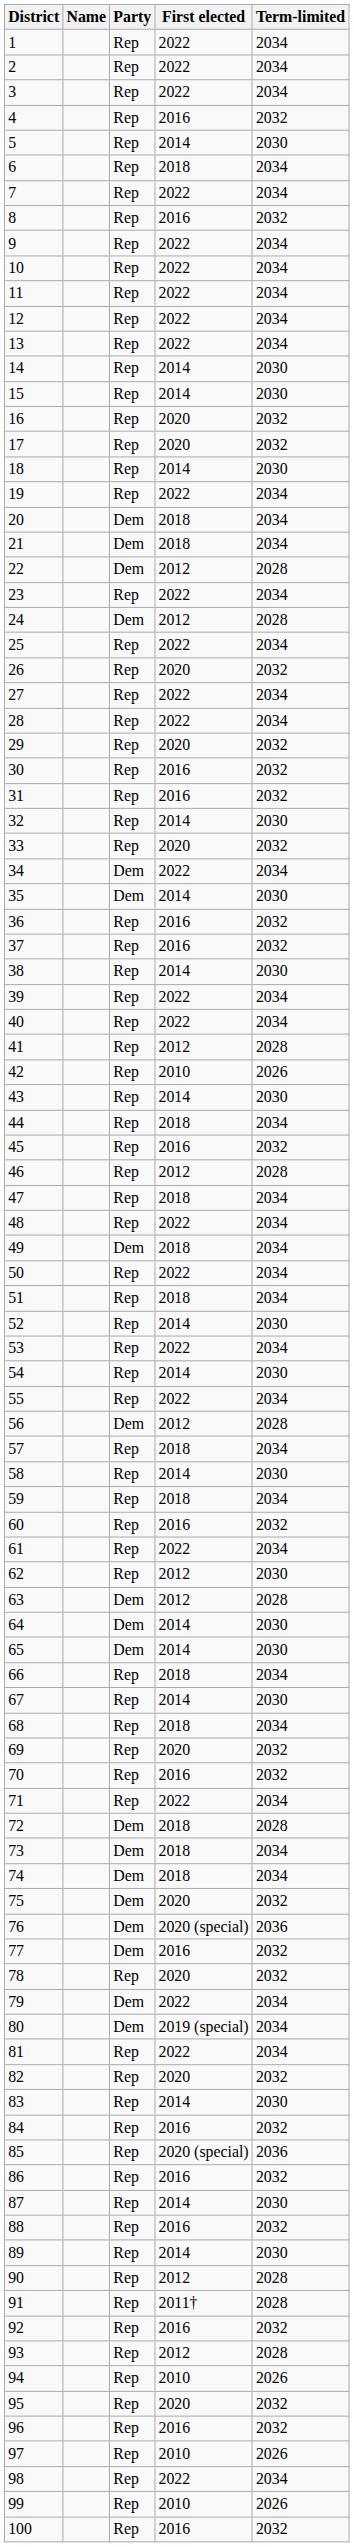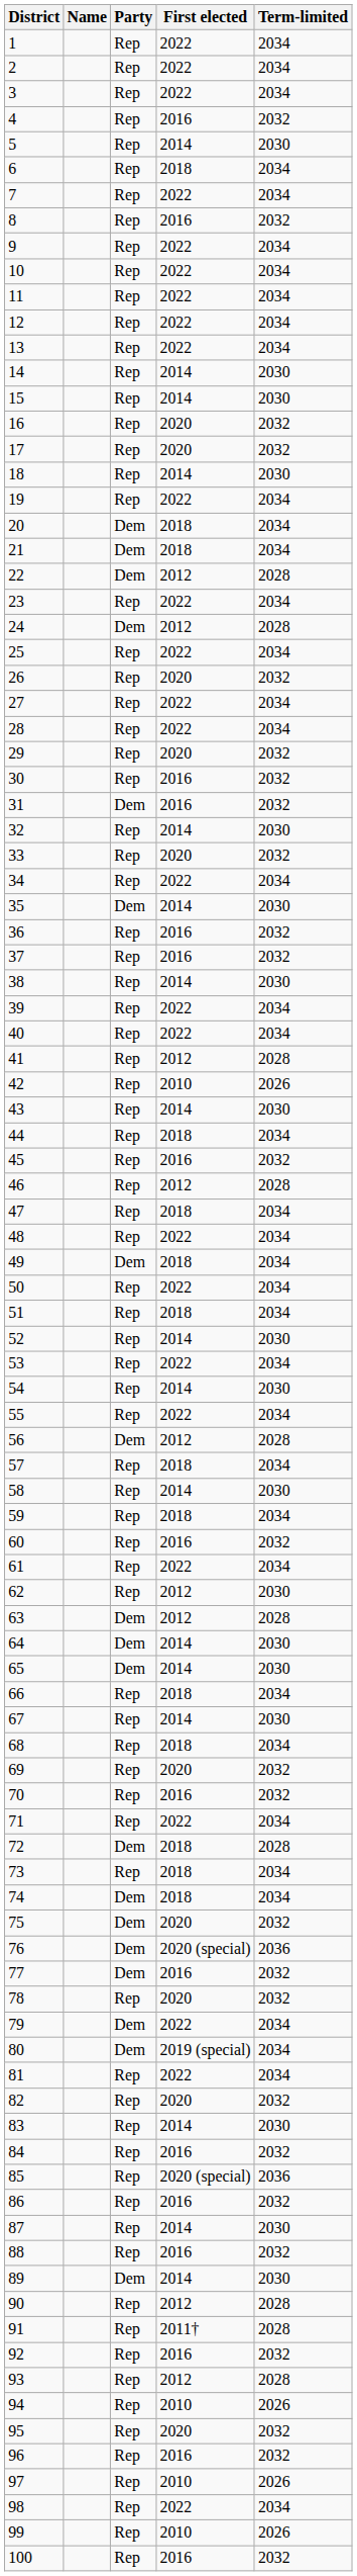 <table class="wikitable sortable">
 <tr>
 <th>District</th>
 <th>Name</th>
 <th>Party</th>
 <th>First elected</th>
 <th>Term-limited</th>
 </tr>
 <tr>
 <td>1</td>
 <td></td>
 <td>Rep</td>
 <td>2022</td>
 <td>2034</td>
 </tr>
 <tr>
 <td>2</td>
 <td></td>
 <td>Rep</td>
 <td>2022</td>
 <td>2034</td>
 </tr>
 <tr>
 <td>3</td>
 <td></td>
 <td>Rep</td>
 <td>2022</td>
 <td>2034</td>
 </tr>
 <tr>
 <td>4</td>
 <td></td>
 <td>Rep</td>
 <td>2016</td>
 <td>2032</td>
 </tr>
 <tr>
 <td>5</td>
 <td></td>
 <td>Rep</td>
 <td>2014</td>
 <td>2030</td>
 </tr>
 <tr>
 <td>6</td>
 <td></td>
 <td>Rep</td>
 <td>2018</td>
 <td>2034</td>
 </tr>
 <tr>
 <td>7</td>
 <td></td>
 <td>Rep</td>
 <td>2022</td>
 <td>2034</td>
 </tr>
 <tr>
 <td>8</td>
 <td></td>
 <td>Rep</td>
 <td>2016</td>
 <td>2032</td>
 </tr>
 <tr>
 <td>9</td>
 <td></td>
 <td>Rep</td>
 <td>2022</td>
 <td>2034</td>
 </tr>
 <tr>
 <td>10</td>
 <td></td>
 <td>Rep</td>
 <td>2022</td>
 <td>2034</td>
 </tr>
 <tr>
 <td>11</td>
 <td></td>
 <td>Rep</td>
 <td>2022</td>
 <td>2034</td>
 </tr>
 <tr>
 <td>12</td>
 <td></td>
 <td>Rep</td>
 <td>2022</td>
 <td>2034</td>
 </tr>
 <tr>
 <td>13</td>
 <td></td>
 <td>Rep</td>
 <td>2022</td>
 <td>2034</td>
 </tr>
 <tr>
 <td>14</td>
 <td></td>
 <td>Rep</td>
 <td>2014</td>
 <td>2030</td>
 </tr>
 <tr>
 <td>15</td>
 <td></td>
 <td>Rep</td>
 <td>2014</td>
 <td>2030</td>
 </tr>
 <tr>
 <td>16</td>
 <td></td>
 <td>Rep</td>
 <td>2020</td>
 <td>2032</td>
 </tr>
 <tr>
 <td>17</td>
 <td></td>
 <td>Rep</td>
 <td>2020</td>
 <td>2032</td>
 </tr>
 <tr>
 <td>18</td>
 <td></td>
 <td>Rep</td>
 <td>2014</td>
 <td>2030</td>
 </tr>
 <tr>
 <td>19</td>
 <td></td>
 <td>Rep</td>
 <td>2022</td>
 <td>2034</td>
 </tr>
 <tr>
 <td>20</td>
 <td></td>
 <td>Dem</td>
 <td>2018</td>
 <td>2034</td>
 </tr>
 <tr>
 <td>21</td>
 <td></td>
 <td>Dem</td>
 <td>2018</td>
 <td>2034</td>
 </tr>
 <tr>
 <td>22</td>
 <td></td>
 <td>Dem</td>
 <td>2012</td>
 <td>2028</td>
 </tr>
 <tr>
 <td>23</td>
 <td></td>
 <td>Rep</td>
 <td>2022</td>
 <td>2034</td>
 </tr>
 <tr>
 <td>24</td>
 <td></td>
 <td>Dem</td>
 <td>2012</td>
 <td>2028</td>
 </tr>
 <tr>
 <td>25</td>
 <td></td>
 <td>Rep</td>
 <td>2022</td>
 <td>2034</td>
 </tr>
 <tr>
 <td>26</td>
 <td></td>
 <td>Rep</td>
 <td>2020</td>
 <td>2032</td>
 </tr>
 <tr>
 <td>27</td>
 <td></td>
 <td>Rep</td>
 <td>2022</td>
 <td>2034</td>
 </tr>
 <tr>
 <td>28</td>
 <td></td>
 <td>Rep</td>
 <td>2022</td>
 <td>2034</td>
 </tr>
 <tr>
 <td>29</td>
 <td></td>
 <td>Rep</td>
 <td>2020</td>
 <td>2032</td>
 </tr>
 <tr>
 <td>30</td>
 <td></td>
 <td>Rep</td>
 <td>2016</td>
 <td>2032</td>
 </tr>
 <tr>
 <td>31</td>
 <td></td>
-<td>Rep</td>
+<td>Dem</td>
 <td>2016</td>
 <td>2032</td>
 </tr>
 <tr>
 <td>32</td>
 <td></td>
 <td>Rep</td>
 <td>2014</td>
 <td>2030</td>
 </tr>
 <tr>
 <td>33</td>
 <td></td>
 <td>Rep</td>
 <td>2020</td>
 <td>2032</td>
 </tr>
 <tr>
 <td>34</td>
 <td></td>
-<td>Dem</td>
+<td>Rep</td>
 <td>2022</td>
 <td>2034</td>
 </tr>
 <tr>
 <td>35</td>
 <td></td>
 <td>Dem</td>
 <td>2014</td>
 <td>2030</td>
 </tr>
 <tr>
 <td>36</td>
 <td></td>
 <td>Rep</td>
 <td>2016</td>
 <td>2032</td>
 </tr>
 <tr>
 <td>37</td>
 <td></td>
 <td>Rep</td>
 <td>2016</td>
 <td>2032</td>
 </tr>
 <tr>
 <td>38</td>
 <td></td>
 <td>Rep</td>
 <td>2014</td>
 <td>2030</td>
 </tr>
 <tr>
 <td>39</td>
 <td></td>
 <td>Rep</td>
 <td>2022</td>
 <td>2034</td>
 </tr>
 <tr>
 <td>40</td>
 <td></td>
 <td>Rep</td>
 <td>2022</td>
 <td>2034</td>
 </tr>
 <tr>
 <td>41</td>
 <td></td>
 <td>Rep</td>
 <td>2012</td>
 <td>2028</td>
 </tr>
 <tr>
 <td>42</td>
 <td></td>
 <td>Rep</td>
 <td>2010</td>
 <td>2026</td>
 </tr>
 <tr>
 <td>43</td>
 <td></td>
 <td>Rep</td>
 <td>2014</td>
 <td>2030</td>
 </tr>
 <tr>
 <td>44</td>
 <td></td>
 <td>Rep</td>
 <td>2018</td>
 <td>2034</td>
 </tr>
 <tr>
 <td>45</td>
 <td></td>
 <td>Rep</td>
 <td>2016</td>
 <td>2032</td>
 </tr>
 <tr>
 <td>46</td>
 <td></td>
 <td>Rep</td>
 <td>2012</td>
 <td>2028</td>
 </tr>
 <tr>
 <td>47</td>
 <td></td>
 <td>Rep</td>
 <td>2018</td>
 <td>2034</td>
 </tr>
 <tr>
 <td>48</td>
 <td></td>
 <td>Rep</td>
 <td>2022</td>
 <td>2034</td>
 </tr>
 <tr>
 <td>49</td>
 <td></td>
 <td>Dem</td>
 <td>2018</td>
 <td>2034</td>
 </tr>
 <tr>
 <td>50</td>
 <td></td>
 <td>Rep</td>
 <td>2022</td>
 <td>2034</td>
 </tr>
 <tr>
 <td>51</td>
 <td></td>
 <td>Rep</td>
 <td>2018</td>
 <td>2034</td>
 </tr>
 <tr>
 <td>52</td>
 <td></td>
 <td>Rep</td>
 <td>2014</td>
 <td>2030</td>
 </tr>
 <tr>
 <td>53</td>
 <td></td>
 <td>Rep</td>
 <td>2022</td>
 <td>2034</td>
 </tr>
 <tr>
 <td>54</td>
 <td></td>
 <td>Rep</td>
 <td>2014</td>
 <td>2030</td>
 </tr>
 <tr>
 <td>55</td>
 <td></td>
 <td>Rep</td>
 <td>2022</td>
 <td>2034</td>
 </tr>
 <tr>
 <td>56</td>
 <td></td>
 <td>Dem</td>
 <td>2012</td>
 <td>2028</td>
 </tr>
 <tr>
 <td>57</td>
 <td></td>
 <td>Rep</td>
 <td>2018</td>
 <td>2034</td>
 </tr>
 <tr>
 <td>58</td>
 <td></td>
 <td>Rep</td>
 <td>2014</td>
 <td>2030</td>
 </tr>
 <tr>
 <td>59</td>
 <td></td>
 <td>Rep</td>
 <td>2018</td>
 <td>2034</td>
 </tr>
 <tr>
 <td>60</td>
 <td></td>
 <td>Rep</td>
 <td>2016</td>
 <td>2032</td>
 </tr>
 <tr>
 <td>61</td>
 <td></td>
 <td>Rep</td>
 <td>2022</td>
 <td>2034</td>
 </tr>
 <tr>
 <td>62</td>
 <td></td>
 <td>Rep</td>
 <td>2012</td>
 <td>2030</td>
 </tr>
 <tr>
 <td>63</td>
 <td></td>
 <td>Dem</td>
 <td>2012</td>
 <td>2028</td>
 </tr>
 <tr>
 <td>64</td>
 <td></td>
 <td>Dem</td>
 <td>2014</td>
 <td>2030</td>
 </tr>
 <tr>
 <td>65</td>
 <td></td>
 <td>Dem</td>
 <td>2014</td>
 <td>2030</td>
 </tr>
 <tr>
 <td>66</td>
 <td></td>
 <td>Rep</td>
 <td>2018</td>
 <td>2034</td>
 </tr>
 <tr>
 <td>67</td>
 <td></td>
 <td>Rep</td>
 <td>2014</td>
 <td>2030</td>
 </tr>
 <tr>
 <td>68</td>
 <td></td>
 <td>Rep</td>
 <td>2018</td>
 <td>2034</td>
 </tr>
 <tr>
 <td>69</td>
 <td></td>
 <td>Rep</td>
 <td>2020</td>
 <td>2032</td>
 </tr>
 <tr>
 <td>70</td>
 <td></td>
 <td>Rep</td>
 <td>2016</td>
 <td>2032</td>
 </tr>
 <tr>
 <td>71</td>
 <td></td>
 <td>Rep</td>
 <td>2022</td>
 <td>2034</td>
 </tr>
 <tr>
 <td>72</td>
 <td></td>
 <td>Dem</td>
 <td>2018</td>
 <td>2028</td>
 </tr>
 <tr>
 <td>73</td>
 <td></td>
-<td>Dem</td>
+<td>Rep</td>
 <td>2018</td>
 <td>2034</td>
 </tr>
 <tr>
 <td>74</td>
 <td></td>
 <td>Dem</td>
 <td>2018</td>
 <td>2034</td>
 </tr>
 <tr>
 <td>75</td>
 <td></td>
 <td>Dem</td>
 <td>2020</td>
 <td>2032</td>
 </tr>
 <tr>
 <td>76</td>
 <td></td>
 <td>Dem</td>
 <td>2020 (special)</td>
 <td>2036</td>
 </tr>
 <tr>
 <td>77</td>
 <td></td>
 <td>Dem</td>
 <td>2016</td>
 <td>2032</td>
 </tr>
 <tr>
 <td>78</td>
 <td></td>
 <td>Rep</td>
 <td>2020</td>
 <td>2032</td>
 </tr>
 <tr>
 <td>79</td>
 <td></td>
 <td>Dem</td>
 <td>2022</td>
 <td>2034</td>
 </tr>
 <tr>
 <td>80</td>
 <td></td>
 <td>Dem</td>
 <td>2019 (special)</td>
 <td>2034</td>
 </tr>
 <tr>
 <td>81</td>
 <td></td>
 <td>Rep</td>
 <td>2022</td>
 <td>2034</td>
 </tr>
 <tr>
 <td>82</td>
 <td></td>
 <td>Rep</td>
 <td>2020</td>
 <td>2032</td>
 </tr>
 <tr>
 <td>83</td>
 <td></td>
 <td>Rep</td>
 <td>2014</td>
 <td>2030</td>
 </tr>
 <tr>
 <td>84</td>
 <td></td>
 <td>Rep</td>
 <td>2016</td>
 <td>2032</td>
 </tr>
 <tr>
 <td>85</td>
 <td></td>
 <td>Rep</td>
 <td>2020 (special)</td>
 <td>2036</td>
 </tr>
 <tr>
 <td>86</td>
 <td></td>
 <td>Rep</td>
 <td>2016</td>
 <td>2032</td>
 </tr>
 <tr>
 <td>87</td>
 <td></td>
 <td>Rep</td>
 <td>2014</td>
 <td>2030</td>
 </tr>
 <tr>
 <td>88</td>
 <td></td>
 <td>Rep</td>
 <td>2016</td>
 <td>2032</td>
 </tr>
 <tr>
 <td>89</td>
 <td></td>
-<td>Rep</td>
+<td>Dem</td>
 <td>2014</td>
 <td>2030</td>
 </tr>
 <tr>
 <td>90</td>
 <td></td>
 <td>Rep</td>
 <td>2012</td>
 <td>2028</td>
 </tr>
 <tr>
 <td>91</td>
 <td></td>
 <td>Rep</td>
 <td>2011†</td>
 <td>2028</td>
 </tr>
 <tr>
 <td>92</td>
 <td></td>
 <td>Rep</td>
 <td>2016</td>
 <td>2032</td>
 </tr>
 <tr>
 <td>93</td>
 <td></td>
 <td>Rep</td>
 <td>2012</td>
 <td>2028</td>
 </tr>
 <tr>
 <td>94</td>
 <td></td>
 <td>Rep</td>
 <td>2010</td>
 <td>2026</td>
 </tr>
 <tr>
 <td>95</td>
 <td></td>
 <td>Rep</td>
 <td>2020</td>
 <td>2032</td>
 </tr>
 <tr>
 <td>96</td>
 <td></td>
 <td>Rep</td>
 <td>2016</td>
 <td>2032</td>
 </tr>
 <tr>
 <td>97</td>
 <td></td>
 <td>Rep</td>
 <td>2010</td>
 <td>2026</td>
 </tr>
 <tr>
 <td>98</td>
 <td></td>
 <td>Rep</td>
 <td>2022</td>
 <td>2034</td>
 </tr>
 <tr>
 <td>99</td>
 <td></td>
 <td>Rep</td>
 <td>2010</td>
 <td>2026</td>
 </tr>
 <tr>
 <td>100</td>
 <td></td>
 <td>Rep</td>
 <td>2016</td>
 <td>2032</td>
 </tr>
 </table>
